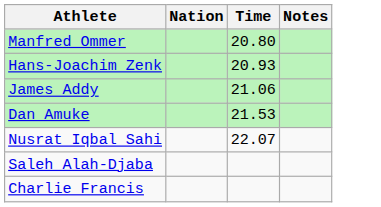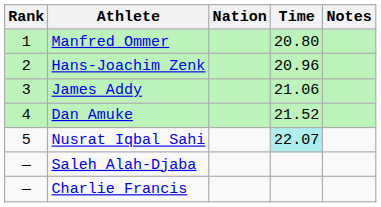 <table class="wikitable sortable" style="text-align:center">
 <tr>
+<th>Rank</th>
 <th>Athlete</th>
 <th>Nation</th>
 <th>Time</th>
 <th>Notes</th>
 </tr>
 <tr bgcolor=bbf3bb>
+<td>1</td>
 <td align=left><a href='#'>Manfred Ommer</a></td>
 <td align=left></td>
 <td>20.80</td>
 <td></td>
 </tr>
 <tr bgcolor=bbf3bb>
+<td>2</td>
 <td align=left><a href='#'>Hans-Joachim Zenk</a></td>
 <td align=left></td>
-<td>20.93</td>
+<td>20.96</td>
 <td></td>
 </tr>
 <tr bgcolor=bbf3bb>
+<td>3</td>
 <td align=left><a href='#'>James Addy</a></td>
 <td align=left></td>
 <td>21.06</td>
 <td></td>
 </tr>
 <tr bgcolor=bbf3bb>
+<td>4</td>
 <td align=left><a href='#'>Dan Amuke</a></td>
 <td align=left></td>
-<td>21.53</td>
+<td>21.52</td>
 <td></td>
 </tr>
 <tr>
+<td>5</td>
 <td align=left><a href='#'>Nusrat Iqbal Sahi</a></td>
 <td align=left></td>
-<td>22.07</td>
+<td style="background: paleturquoise;">22.07</td>
 <td></td>
 </tr>
 <tr>
+<td data-sort-value=6>—</td>
 <td align=left><a href='#'>Saleh Alah-Djaba</a></td>
 <td align=left></td>
 <td data-sort-value=39.99></td>
 <td></td>
 </tr>
 <tr>
+<td data-sort-value=7>—</td>
 <td align=left><a href='#'>Charlie Francis</a></td>
 <td align=left></td>
 <td data-sort-value=99.99></td>
 <td></td>
 </tr>
 </table>
